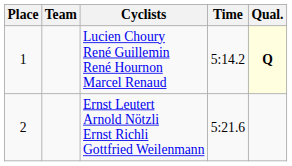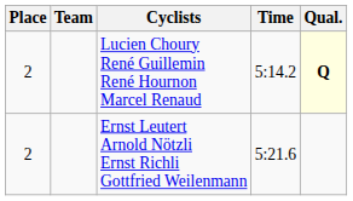 <table class=wikitable style="text-align:center">
 <tr>
 <th>Place</th>
 <th>Team</th>
 <th>Cyclists</th>
 <th>Time</th>
 <th>Qual.</th>
 </tr>
 <tr>
-<td>1</td>
+<td>2</td>
 <td align=left></td>
 <td align=left><a href='#'>Lucien Choury</a> <br> <a href='#'>René Guillemin</a> <br> <a href='#'>René Hournon</a> <br> <a href='#'>Marcel Renaud</a></td>
 <td>5:14.2</td>
 <td style="background: lightyellow;"><strong>Q</strong></td>
 </tr>
 <tr>
 <td>2</td>
 <td align=left></td>
 <td align=left><a href='#'>Ernst Leutert</a> <br> <a href='#'>Arnold Nötzli</a> <br> <a href='#'>Ernst Richli</a> <br> <a href='#'>Gottfried Weilenmann</a></td>
 <td>5:21.6</td>
 <td></td>
 </tr>
 </table>
